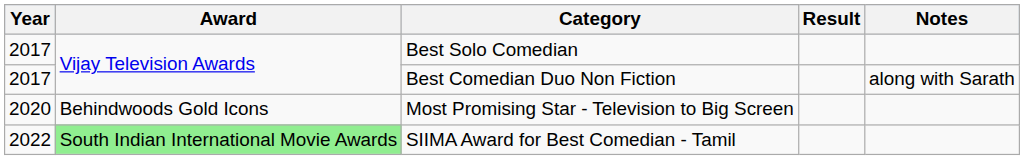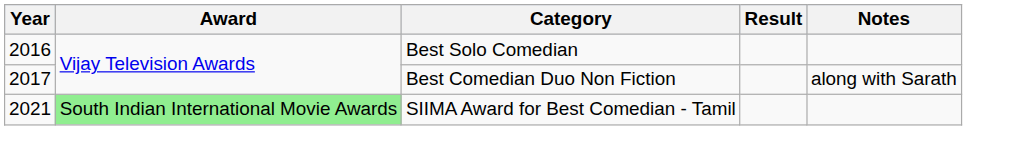 <table class="wikitable">
 <tr style="background:#b0c4de; text-align:center;">
 <th>Year</th>
 <th>Award</th>
 <th>Category</th>
 <th>Result</th>
 <th>Notes</th>
 </tr>
 <tr>
-<td>2017</td>
+<td>2016</td>
 <td rowspan="2"><a href='#'>Vijay Television Awards</a></td>
 <td>Best Solo Comedian</td>
 <td></td>
 <td></td>
 </tr>
 <tr>
 <td>2017</td>
 <td>Best Comedian Duo Non Fiction</td>
 <td></td>
 <td>along with Sarath</td>
 </tr>
 <tr>
-<td>2020</td>
-<td>Behindwoods Gold Icons</td>
-<td>Most Promising Star - Television to Big Screen</td>
-<td></td>
-<td></td>
-</tr>
-<tr>
-<td>2022</td>
+<td>2021</td>
 <td style="background: lightgreen;">South Indian International Movie Awards</td>
 <td>SIIMA Award for Best Comedian - Tamil</td>
 <td></td>
 <td></td>
 </tr>
 </table>
